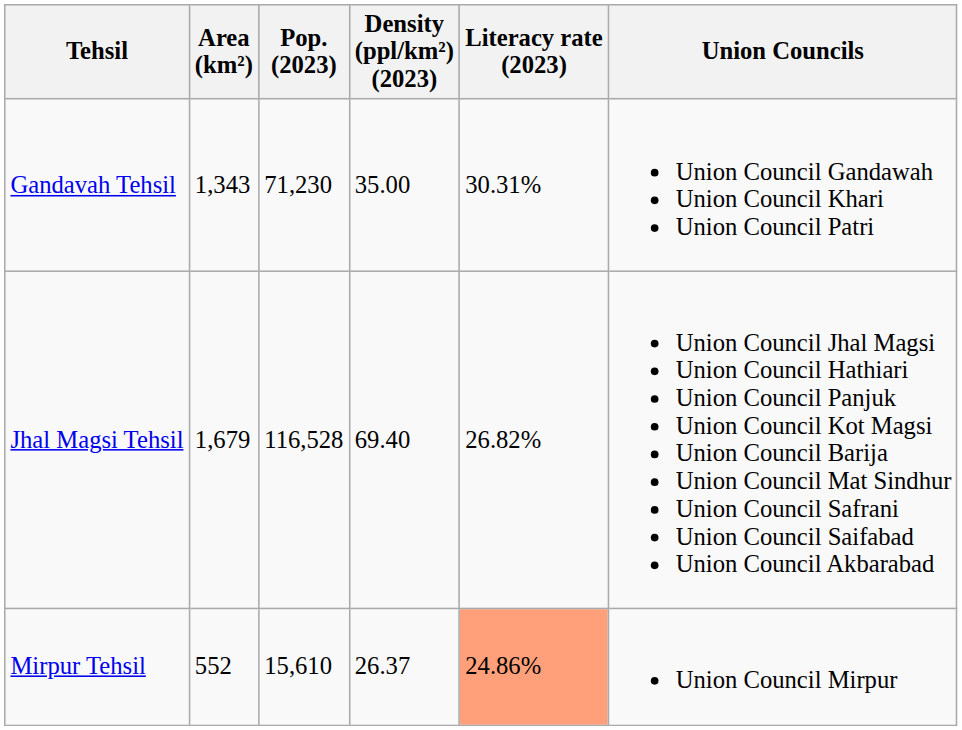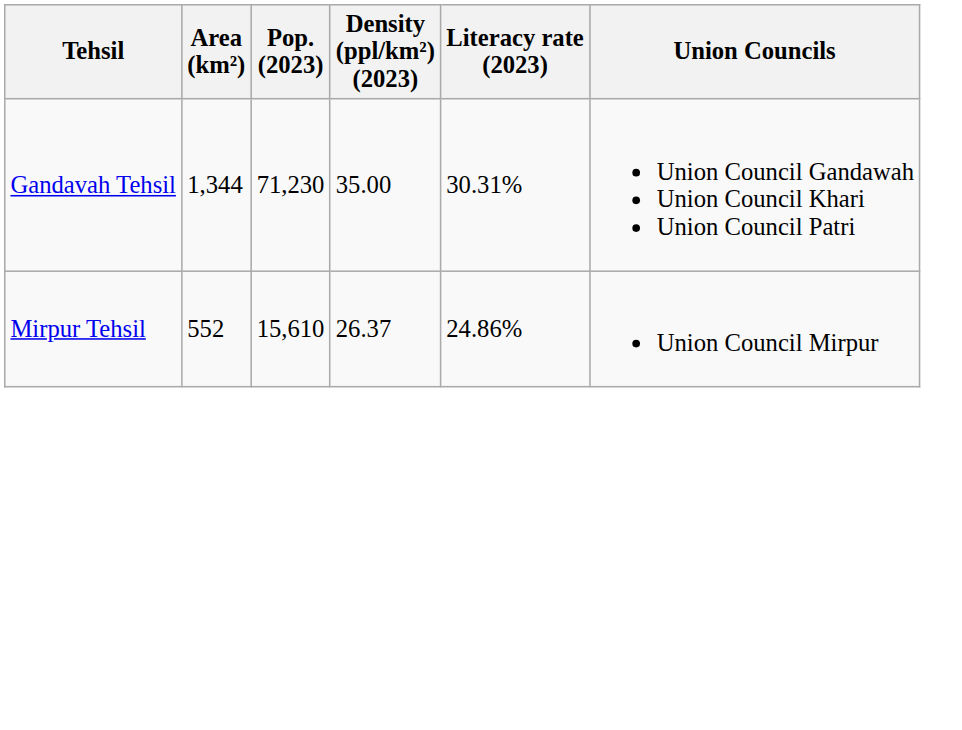 <table class="wikitable sortable static-row-numbers static-row-header-hash">
 <tr>
 <th>Tehsil</th>
 <th>Area<br>(km²)</th>
 <th>Pop.<br>(2023)</th>
 <th>Density<br>(ppl/km²)<br>(2023)</th>
 <th>Literacy rate<br>(2023)</th>
 <th>Union Councils</th>
 </tr>
 <tr>
 <td><a href='#'>Gandavah Tehsil</a></td>
-<td>1,343</td>
+<td>1,344</td>
 <td>71,230</td>
 <td>35.00</td>
 <td>30.31%</td>
 <td><br><ul><li>Union Council Gandawah</li><li>Union Council Khari</li><li>Union Council Patri</li></ul></td>
 </tr>
 <tr>
-<td><a href='#'>Jhal Magsi Tehsil</a></td>
-<td>1,679</td>
-<td>116,528</td>
-<td>69.40</td>
-<td>26.82%</td>
-<td><br><ul><li>Union Council Jhal Magsi</li><li>Union Council Hathiari</li><li>Union Council Panjuk</li><li>Union Council Kot Magsi</li><li>Union Council Barija</li><li>Union Council Mat Sindhur</li><li>Union Council Safrani</li><li>Union Council Saifabad</li><li>Union Council Akbarabad</li></ul></td>
-</tr>
-<tr>
 <td><a href='#'>Mirpur Tehsil</a></td>
 <td>552</td>
 <td>15,610</td>
 <td>26.37</td>
-<td style="background: lightsalmon;">24.86%</td>
+<td>24.86%</td>
 <td><br><ul><li>Union Council Mirpur</li></ul></td>
 </tr>
 </table>
